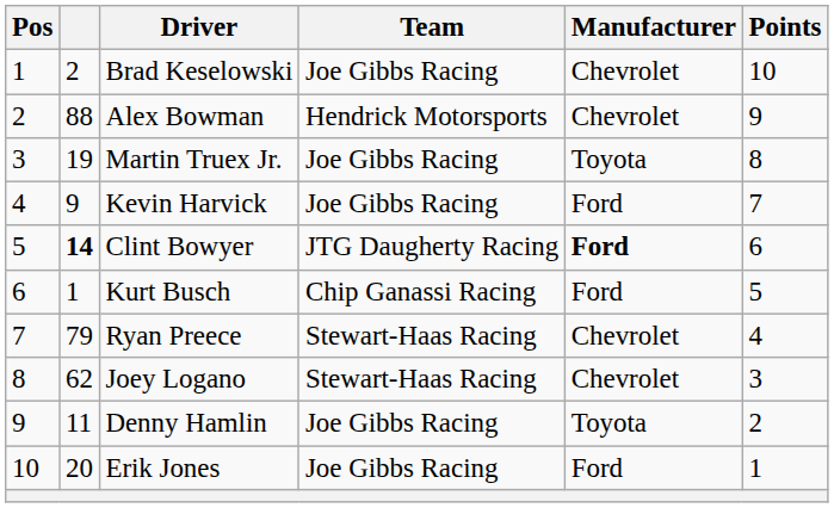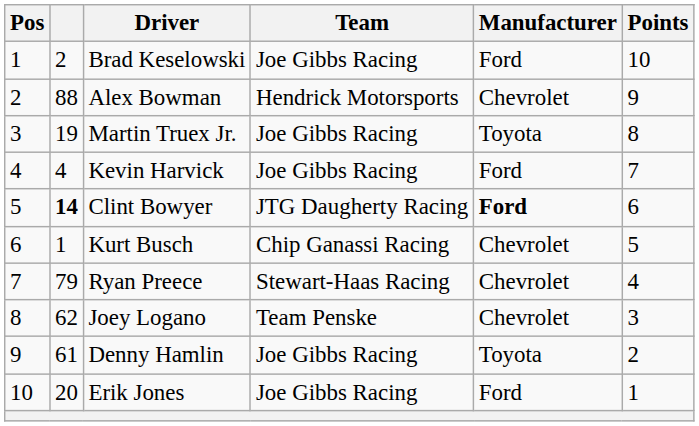 <table class="wikitable" style="font-size:98%">
 <tr>
 <th>Pos</th>
 <th></th>
 <th>Driver</th>
 <th>Team</th>
 <th>Manufacturer</th>
 <th>Points</th>
 </tr>
 <tr>
 <td>1</td>
 <td>2</td>
 <td>Brad Keselowski</td>
 <td>Joe Gibbs Racing</td>
-<td>Chevrolet</td>
+<td>Ford</td>
 <td>10</td>
 </tr>
 <tr>
 <td>2</td>
 <td>88</td>
 <td>Alex Bowman</td>
 <td>Hendrick Motorsports</td>
 <td>Chevrolet</td>
 <td>9</td>
 </tr>
 <tr>
 <td>3</td>
 <td>19</td>
 <td>Martin Truex Jr.</td>
 <td>Joe Gibbs Racing</td>
 <td>Toyota</td>
 <td>8</td>
 </tr>
 <tr>
 <td>4</td>
-<td>9</td>
+<td>4</td>
 <td>Kevin Harvick</td>
 <td>Joe Gibbs Racing</td>
 <td>Ford</td>
 <td>7</td>
 </tr>
 <tr>
 <td>5</td>
 <td><strong>14</strong></td>
 <td>Clint Bowyer</td>
 <td>JTG Daugherty Racing</td>
 <td><strong>Ford</strong></td>
 <td>6</td>
 </tr>
 <tr>
 <td>6</td>
 <td>1</td>
 <td>Kurt Busch</td>
 <td>Chip Ganassi Racing</td>
-<td>Ford</td>
+<td>Chevrolet</td>
 <td>5</td>
 </tr>
 <tr>
 <td>7</td>
 <td>79</td>
 <td>Ryan Preece</td>
 <td>Stewart-Haas Racing</td>
 <td>Chevrolet</td>
 <td>4</td>
 </tr>
 <tr>
 <td>8</td>
 <td>62</td>
 <td>Joey Logano</td>
-<td>Stewart-Haas Racing</td>
+<td>Team Penske</td>
 <td>Chevrolet</td>
 <td>3</td>
 </tr>
 <tr>
 <td>9</td>
-<td>11</td>
+<td>61</td>
 <td>Denny Hamlin</td>
 <td>Joe Gibbs Racing</td>
 <td>Toyota</td>
 <td>2</td>
 </tr>
 <tr>
 <td>10</td>
 <td>20</td>
 <td>Erik Jones</td>
 <td>Joe Gibbs Racing</td>
 <td>Ford</td>
 <td>1</td>
 </tr>
 <tr>
 <th colspan="6"></th>
 </tr>
 </table>
